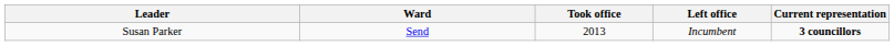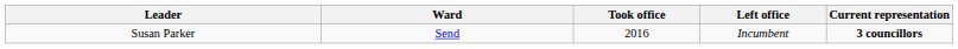 <table class="wikitable" style="text-align:center">
 <tr>
 <th scope="col" style="width:25%;">Leader</th>
 <th scope="col" style="width:20%;">Ward</th>
 <th scope="col" style="width:10%;">Took office</th>
 <th scope="col" style="width:10%;">Left office</th>
 <th scope="col" style="width:10%;">Current representation</th>
 </tr>
 <tr>
 <td>Susan Parker</td>
 <td><a href='#'>Send</a> </td>
-<td>2013</td>
+<td>2016</td>
 <td><em>Incumbent</em></td>
 <td><strong>3 councillors</strong></td>
 </tr>
 </table>
